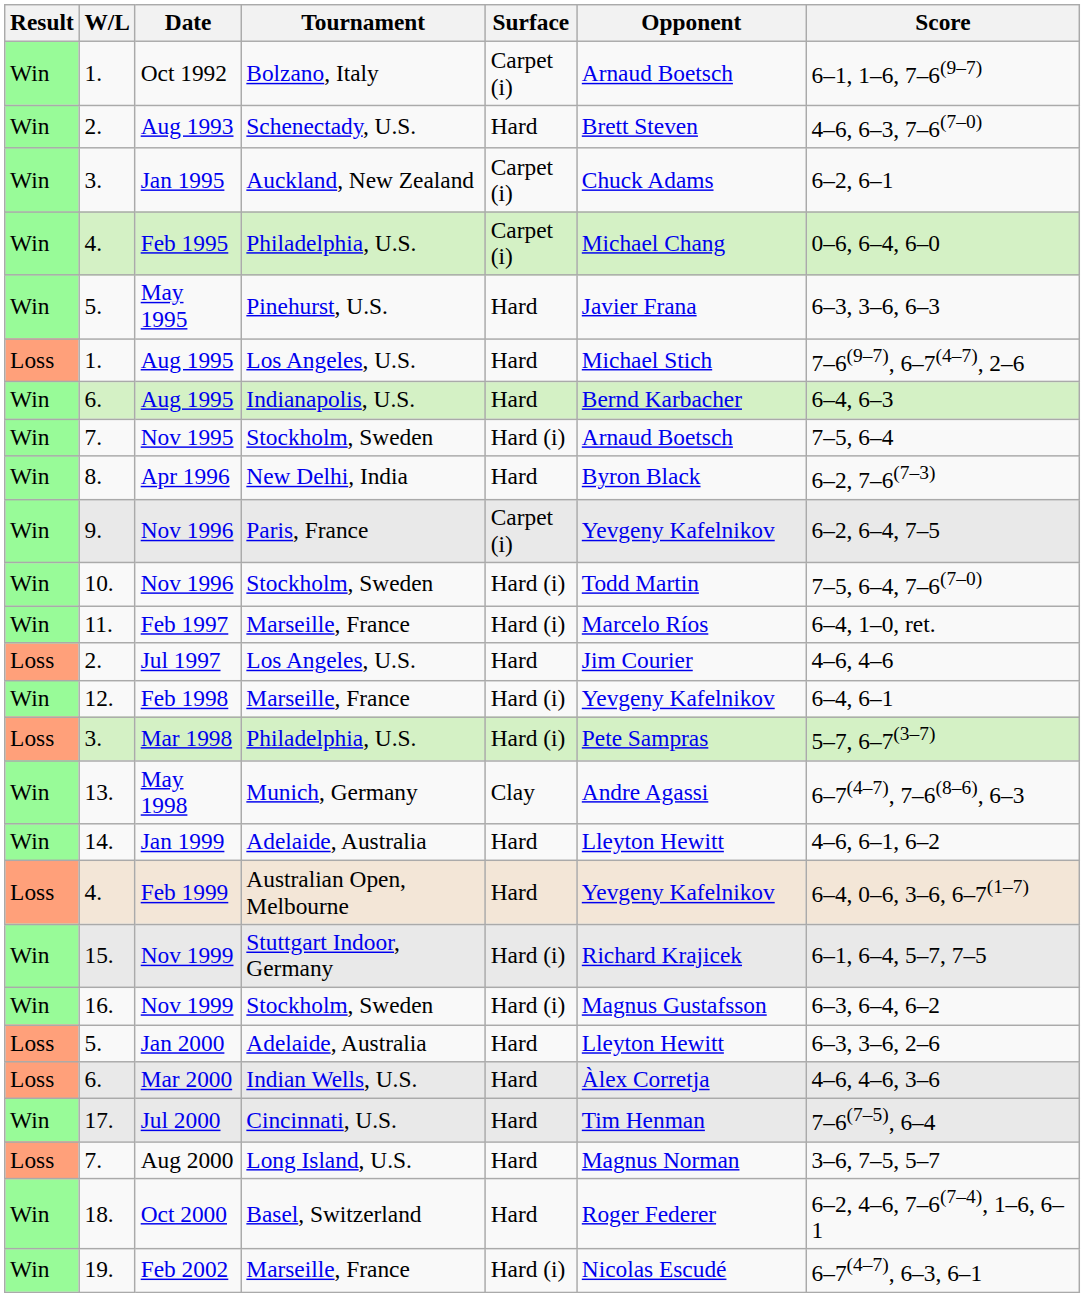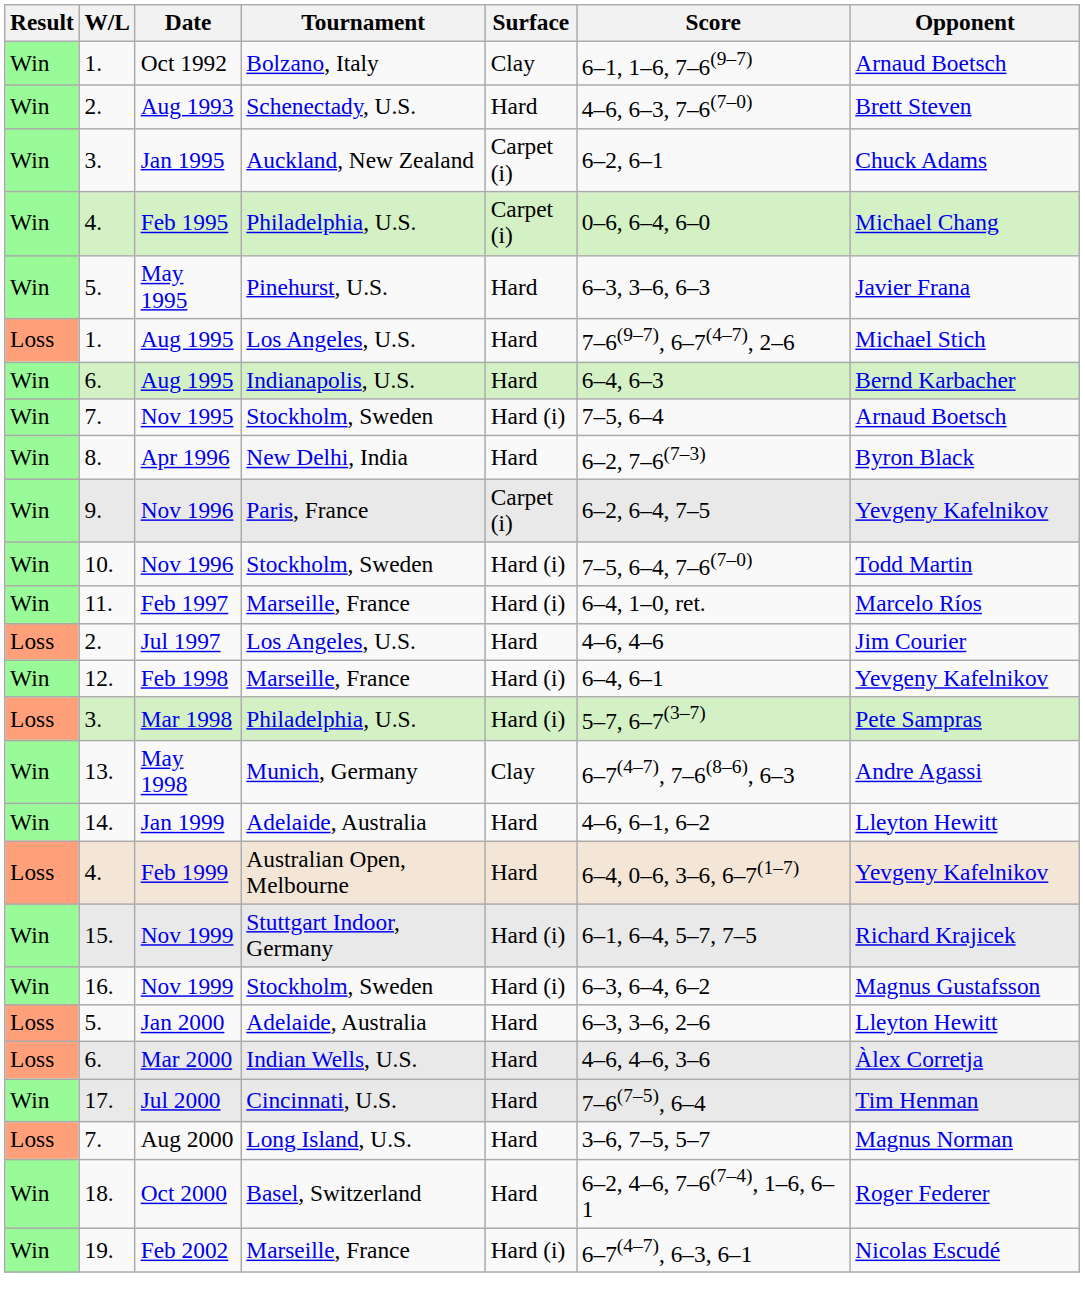 <table class="sortable wikitable">
 <tr>
 <th style="width:40px">Result</th>
 <th style="width:30px" class="unsortable">W/L</th>
 <th style="width:65px">Date</th>
 <th style="width:160px">Tournament</th>
 <th style="width:55px">Surface</th>
+<th style="width:180px" class="unsortable">Score</th>
 <th style="width:150px">Opponent</th>
-<th style="width:180px" class="unsortable">Score</th>
 </tr>
 <tr>
 <td style="background:#98fb98;">Win</td>
 <td>1.</td>
 <td>Oct 1992</td>
 <td><a href='#'>Bolzano</a>, Italy</td>
-<td>Carpet (i)</td>
+<td>Clay</td>
+<td>6–1, 1–6, 7–6<sup>(9–7)</sup></td>
 <td> <a href='#'>Arnaud Boetsch</a></td>
-<td>6–1, 1–6, 7–6<sup>(9–7)</sup></td>
 </tr>
 <tr>
 <td style="background:#98fb98;">Win</td>
 <td>2.</td>
 <td><a href='#'>Aug 1993</a></td>
 <td><a href='#'>Schenectady</a>, U.S.</td>
 <td>Hard</td>
+<td>4–6, 6–3, 7–6<sup>(7–0)</sup></td>
 <td> <a href='#'>Brett Steven</a></td>
-<td>4–6, 6–3, 7–6<sup>(7–0)</sup></td>
 </tr>
 <tr>
 <td style="background:#98fb98;">Win</td>
 <td>3.</td>
 <td><a href='#'>Jan 1995</a></td>
 <td><a href='#'>Auckland</a>, New Zealand</td>
 <td>Carpet (i)</td>
+<td>6–2, 6–1</td>
 <td> <a href='#'>Chuck Adams</a></td>
-<td>6–2, 6–1</td>
 </tr>
 <tr bgcolor="#d4f1c5">
 <td style="background:#98fb98;">Win</td>
 <td>4.</td>
 <td><a href='#'>Feb 1995</a></td>
 <td><a href='#'>Philadelphia</a>, U.S.</td>
 <td>Carpet (i)</td>
+<td>0–6, 6–4, 6–0</td>
 <td> <a href='#'>Michael Chang</a></td>
-<td>0–6, 6–4, 6–0</td>
 </tr>
 <tr>
 <td style="background:#98fb98;">Win</td>
 <td>5.</td>
 <td><a href='#'>May 1995</a></td>
 <td><a href='#'>Pinehurst</a>, U.S.</td>
 <td>Hard</td>
+<td>6–3, 3–6, 6–3</td>
 <td> <a href='#'>Javier Frana</a></td>
-<td>6–3, 3–6, 6–3</td>
 </tr>
 <tr>
 <td style="background:#ffa07a;">Loss</td>
 <td>1.</td>
 <td><a href='#'>Aug 1995</a></td>
 <td><a href='#'>Los Angeles</a>, U.S.</td>
 <td>Hard</td>
+<td>7–6<sup>(9–7)</sup>, 6–7<sup>(4–7)</sup>, 2–6</td>
 <td> <a href='#'>Michael Stich</a></td>
-<td>7–6<sup>(9–7)</sup>, 6–7<sup>(4–7)</sup>, 2–6</td>
 </tr>
 <tr bgcolor="#d4f1c5">
 <td style="background:#98fb98;">Win</td>
 <td>6.</td>
 <td><a href='#'>Aug 1995</a></td>
 <td><a href='#'>Indianapolis</a>, U.S.</td>
 <td>Hard</td>
+<td>6–4, 6–3</td>
 <td> <a href='#'>Bernd Karbacher</a></td>
-<td>6–4, 6–3</td>
 </tr>
 <tr>
 <td style="background:#98fb98;">Win</td>
 <td>7.</td>
 <td><a href='#'>Nov 1995</a></td>
 <td><a href='#'>Stockholm</a>, Sweden</td>
 <td>Hard (i)</td>
+<td>7–5, 6–4</td>
 <td> <a href='#'>Arnaud Boetsch</a></td>
-<td>7–5, 6–4</td>
 </tr>
 <tr>
 <td style="background:#98fb98;">Win</td>
 <td>8.</td>
 <td><a href='#'>Apr 1996</a></td>
 <td><a href='#'>New Delhi</a>, India</td>
 <td>Hard</td>
+<td>6–2, 7–6<sup>(7–3)</sup></td>
 <td> <a href='#'>Byron Black</a></td>
-<td>6–2, 7–6<sup>(7–3)</sup></td>
 </tr>
 <tr bgcolor="#e9e9e9">
 <td style="background:#98fb98;">Win</td>
 <td>9.</td>
 <td><a href='#'>Nov 1996</a></td>
 <td><a href='#'>Paris</a>, France</td>
 <td>Carpet (i)</td>
+<td>6–2, 6–4, 7–5</td>
 <td> <a href='#'>Yevgeny Kafelnikov</a></td>
-<td>6–2, 6–4, 7–5</td>
 </tr>
 <tr>
 <td style="background:#98fb98;">Win</td>
 <td>10.</td>
 <td><a href='#'>Nov 1996</a></td>
 <td><a href='#'>Stockholm</a>, Sweden</td>
 <td>Hard (i)</td>
+<td>7–5, 6–4, 7–6<sup>(7–0)</sup></td>
 <td> <a href='#'>Todd Martin</a></td>
-<td>7–5, 6–4, 7–6<sup>(7–0)</sup></td>
 </tr>
 <tr>
 <td style="background:#98fb98;">Win</td>
 <td>11.</td>
 <td><a href='#'>Feb 1997</a></td>
 <td><a href='#'>Marseille</a>, France</td>
 <td>Hard (i)</td>
+<td>6–4, 1–0, ret.</td>
 <td> <a href='#'>Marcelo Ríos</a></td>
-<td>6–4, 1–0, ret.</td>
 </tr>
 <tr>
 <td style="background:#ffa07a;">Loss</td>
 <td>2.</td>
 <td><a href='#'>Jul 1997</a></td>
 <td><a href='#'>Los Angeles</a>, U.S.</td>
 <td>Hard</td>
+<td>4–6, 4–6</td>
 <td> <a href='#'>Jim Courier</a></td>
-<td>4–6, 4–6</td>
 </tr>
 <tr>
 <td style="background:#98fb98;">Win</td>
 <td>12.</td>
 <td><a href='#'>Feb 1998</a></td>
 <td><a href='#'>Marseille</a>, France</td>
 <td>Hard (i)</td>
+<td>6–4, 6–1</td>
 <td> <a href='#'>Yevgeny Kafelnikov</a></td>
-<td>6–4, 6–1</td>
 </tr>
 <tr bgcolor="#d4f1c5">
 <td style="background:#ffa07a;">Loss</td>
 <td>3.</td>
 <td><a href='#'>Mar 1998</a></td>
 <td><a href='#'>Philadelphia</a>, U.S.</td>
 <td>Hard (i)</td>
+<td>5–7, 6–7<sup>(3–7)</sup></td>
 <td> <a href='#'>Pete Sampras</a></td>
-<td>5–7, 6–7<sup>(3–7)</sup></td>
 </tr>
 <tr>
 <td style="background:#98fb98;">Win</td>
 <td>13.</td>
 <td><a href='#'>May 1998</a></td>
 <td><a href='#'>Munich</a>, Germany</td>
 <td>Clay</td>
+<td>6–7<sup>(4–7)</sup>, 7–6<sup>(8–6)</sup>, 6–3</td>
 <td> <a href='#'>Andre Agassi</a></td>
-<td>6–7<sup>(4–7)</sup>, 7–6<sup>(8–6)</sup>, 6–3</td>
 </tr>
 <tr>
 <td style="background:#98fb98;">Win</td>
 <td>14.</td>
 <td><a href='#'>Jan 1999</a></td>
 <td><a href='#'>Adelaide</a>, Australia</td>
 <td>Hard</td>
+<td>4–6, 6–1, 6–2</td>
 <td> <a href='#'>Lleyton Hewitt</a></td>
-<td>4–6, 6–1, 6–2</td>
 </tr>
 <tr bgcolor="#f3e6d7">
 <td style="background:#ffa07a;">Loss</td>
 <td>4.</td>
 <td><a href='#'>Feb 1999</a></td>
 <td>Australian Open, Melbourne</td>
 <td>Hard</td>
+<td>6–4, 0–6, 3–6, 6–7<sup>(1–7)</sup></td>
 <td> <a href='#'>Yevgeny Kafelnikov</a></td>
-<td>6–4, 0–6, 3–6, 6–7<sup>(1–7)</sup></td>
 </tr>
 <tr bgcolor="#e9e9e9">
 <td style="background:#98fb98;">Win</td>
 <td>15.</td>
 <td><a href='#'>Nov 1999</a></td>
 <td><a href='#'>Stuttgart Indoor</a>, Germany</td>
 <td>Hard (i)</td>
+<td>6–1, 6–4, 5–7, 7–5</td>
 <td> <a href='#'>Richard Krajicek</a></td>
-<td>6–1, 6–4, 5–7, 7–5</td>
 </tr>
 <tr>
 <td style="background:#98fb98;">Win</td>
 <td>16.</td>
 <td><a href='#'>Nov 1999</a></td>
 <td><a href='#'>Stockholm</a>, Sweden</td>
 <td>Hard (i)</td>
+<td>6–3, 6–4, 6–2</td>
 <td> <a href='#'>Magnus Gustafsson</a></td>
-<td>6–3, 6–4, 6–2</td>
 </tr>
 <tr>
 <td style="background:#ffa07a;">Loss</td>
 <td>5.</td>
 <td><a href='#'>Jan 2000</a></td>
 <td><a href='#'>Adelaide</a>, Australia</td>
 <td>Hard</td>
+<td>6–3, 3–6, 2–6</td>
 <td> <a href='#'>Lleyton Hewitt</a></td>
-<td>6–3, 3–6, 2–6</td>
 </tr>
 <tr bgcolor="#e9e9e9">
 <td style="background:#ffa07a;">Loss</td>
 <td>6.</td>
 <td><a href='#'>Mar 2000</a></td>
 <td><a href='#'>Indian Wells</a>, U.S.</td>
 <td>Hard</td>
+<td>4–6, 4–6, 3–6</td>
 <td> <a href='#'>Àlex Corretja</a></td>
-<td>4–6, 4–6, 3–6</td>
 </tr>
 <tr bgcolor="#e9e9e9">
 <td style="background:#98fb98;">Win</td>
 <td>17.</td>
 <td><a href='#'>Jul 2000</a></td>
 <td><a href='#'>Cincinnati</a>, U.S.</td>
 <td>Hard</td>
+<td>7–6<sup>(7–5)</sup>, 6–4</td>
 <td> <a href='#'>Tim Henman</a></td>
-<td>7–6<sup>(7–5)</sup>, 6–4</td>
 </tr>
 <tr>
 <td style="background:#ffa07a;">Loss</td>
 <td>7.</td>
 <td>Aug 2000</td>
 <td><a href='#'>Long Island</a>, U.S.</td>
 <td>Hard</td>
+<td>3–6, 7–5, 5–7</td>
 <td> <a href='#'>Magnus Norman</a></td>
-<td>3–6, 7–5, 5–7</td>
 </tr>
 <tr>
 <td style="background:#98fb98;">Win</td>
 <td>18.</td>
 <td><a href='#'>Oct 2000</a></td>
 <td><a href='#'>Basel</a>, Switzerland</td>
 <td>Hard</td>
+<td>6–2, 4–6, 7–6<sup>(7–4)</sup>, 1–6, 6–1</td>
 <td> <a href='#'>Roger Federer</a></td>
-<td>6–2, 4–6, 7–6<sup>(7–4)</sup>, 1–6, 6–1</td>
 </tr>
 <tr>
 <td style="background:#98fb98;">Win</td>
 <td>19.</td>
 <td><a href='#'>Feb 2002</a></td>
 <td><a href='#'>Marseille</a>, France</td>
 <td>Hard (i)</td>
+<td>6–7<sup>(4–7)</sup>, 6–3, 6–1</td>
 <td> <a href='#'>Nicolas Escudé</a></td>
-<td>6–7<sup>(4–7)</sup>, 6–3, 6–1</td>
 </tr>
 </table>
